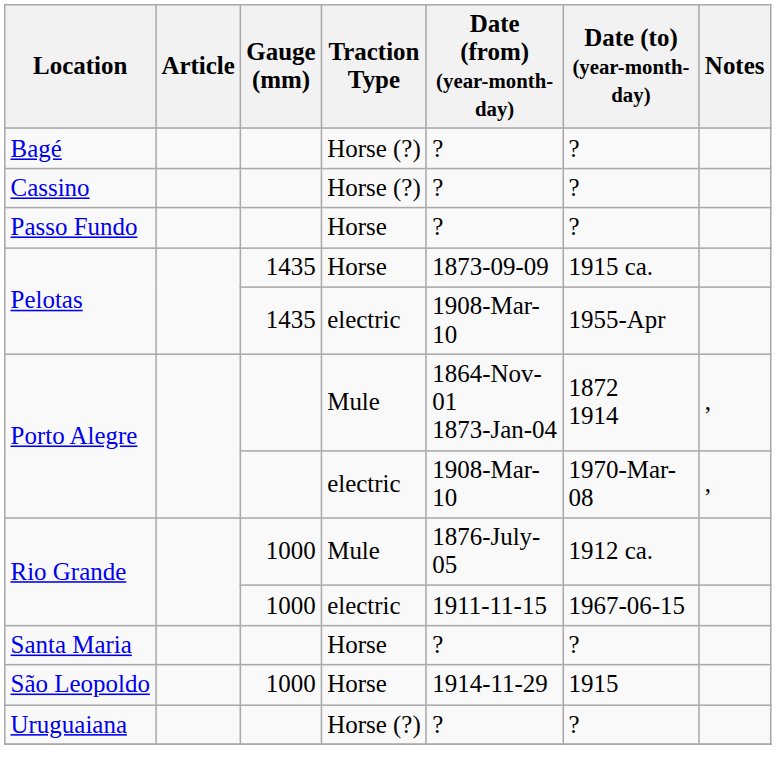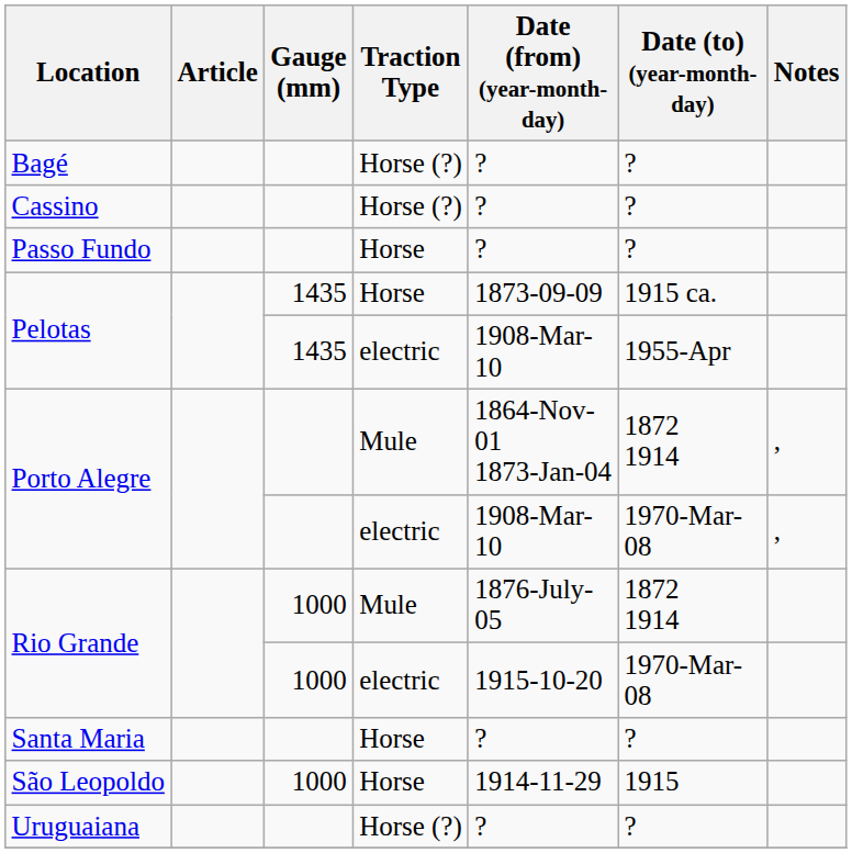 <table class="wikitable sortable">
 <tr>
 <th>Location</th>
 <th>Article</th>
 <th>Gauge<br> (mm)</th>
 <th>Traction<br>Type</th>
 <th width=80px>Date (from)<br><small>(year-month-day)</small></th>
 <th width=80px>Date (to)<br><small>(year-month-day)</small></th>
 <th>Notes</th>
 </tr>
 <tr>
 <td><a href='#'>Bagé</a></td>
 <td> </td>
 <td align=right></td>
 <td>Horse (?)</td>
 <td>?</td>
 <td>?</td>
 <td></td>
 </tr>
 <tr>
 <td><a href='#'>Cassino</a></td>
 <td> </td>
 <td align=right></td>
 <td>Horse (?)</td>
 <td>?</td>
 <td>?</td>
 <td></td>
 </tr>
 <tr>
 <td><a href='#'>Passo Fundo</a></td>
 <td> </td>
 <td align=right></td>
 <td>Horse</td>
 <td>?</td>
 <td>?</td>
 <td> </td>
 </tr>
 <tr>
 <td rowspan="2"><a href='#'>Pelotas</a></td>
 <td rowspan="2"> </td>
 <td align=right>1435</td>
 <td>Horse</td>
 <td>1873-09-09</td>
 <td>1915 ca.</td>
 <td></td>
 </tr>
 <tr>
 <td align=right>1435</td>
 <td>electric</td>
 <td>1908-Mar-10</td>
 <td>1955-Apr</td>
 <td></td>
 </tr>
 <tr>
 <td rowspan="2"><a href='#'>Porto Alegre</a></td>
 <td rowspan="2"> </td>
 <td align=right></td>
 <td>Mule</td>
 <td>1864-Nov-01 <br>1873-Jan-04</td>
 <td>1872<br>1914</td>
 <td>, </td>
 </tr>
 <tr>
 <td align=right></td>
 <td>electric</td>
 <td>1908-Mar-10</td>
 <td>1970-Mar-08</td>
 <td>, </td>
 </tr>
 <tr>
 <td rowspan="2"><a href='#'>Rio Grande</a></td>
 <td rowspan="2"> </td>
 <td align=right>1000</td>
 <td>Mule</td>
 <td>1876-July-05</td>
-<td>1912 ca.</td>
+<td>1872<br>1914</td>
 <td></td>
 </tr>
 <tr>
 <td align=right>1000</td>
 <td>electric</td>
-<td>1911-11-15</td>
-<td>1967-06-15</td>
+<td>1915-10-20</td>
+<td>1970-Mar-08</td>
 <td></td>
 </tr>
 <tr>
 <td><a href='#'>Santa Maria</a></td>
 <td> </td>
 <td align=right></td>
 <td>Horse</td>
 <td>?</td>
 <td>?</td>
 <td> </td>
 </tr>
 <tr>
 <td><a href='#'>São Leopoldo</a></td>
 <td> </td>
 <td align=right>1000</td>
 <td>Horse</td>
 <td>1914-11-29</td>
 <td>1915</td>
 <td></td>
 </tr>
 <tr>
 <td><a href='#'>Uruguaiana</a></td>
 <td> </td>
 <td align=right></td>
 <td>Horse (?)</td>
 <td>?</td>
 <td>?</td>
 <td></td>
 </tr>
 <tr>
 </tr>
 </table>
